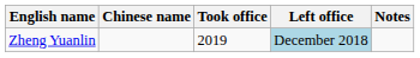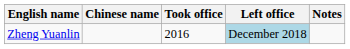 <table class="wikitable">
 <tr>
 <th>English name</th>
 <th>Chinese name</th>
 <th>Took office</th>
 <th>Left office</th>
 <th>Notes</th>
 </tr>
 <tr>
 <td><a href='#'>Zheng Yuanlin</a></td>
 <td></td>
-<td>2019</td>
+<td>2016</td>
 <td style="background: lightblue;">December 2018</td>
 <td></td>
 </tr>
 </table>
